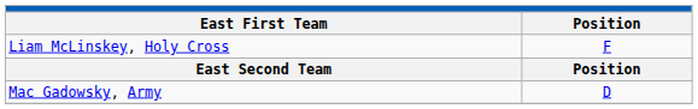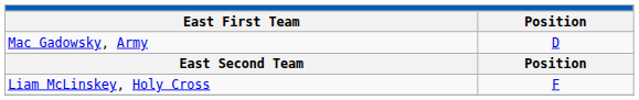 <table class="wikitable" width=40%>
 <tr>
 <th style="color:white; background:#005EB8" colspan=2><a href='#'></a></th>
 </tr>
 <tr>
 <th>East First Team</th>
 <th>Position</th>
 </tr>
 <tr>
-<td><a href='#'>Liam McLinskey</a>, <a href='#'>Holy Cross</a></td>
-<td align=center><a href='#'>F</a></td>
+<td><a href='#'>Mac Gadowsky</a>, <a href='#'>Army</a></td>
+<td align=center><a href='#'>D</a></td>
 </tr>
 <tr>
 <th>East Second Team</th>
 <th>Position</th>
 </tr>
 <tr>
-<td><a href='#'>Mac Gadowsky</a>, <a href='#'>Army</a></td>
-<td align=center><a href='#'>D</a></td>
+<td><a href='#'>Liam McLinskey</a>, <a href='#'>Holy Cross</a></td>
+<td align=center><a href='#'>F</a></td>
 </tr>
 <tr>
 </tr>
 </table>
